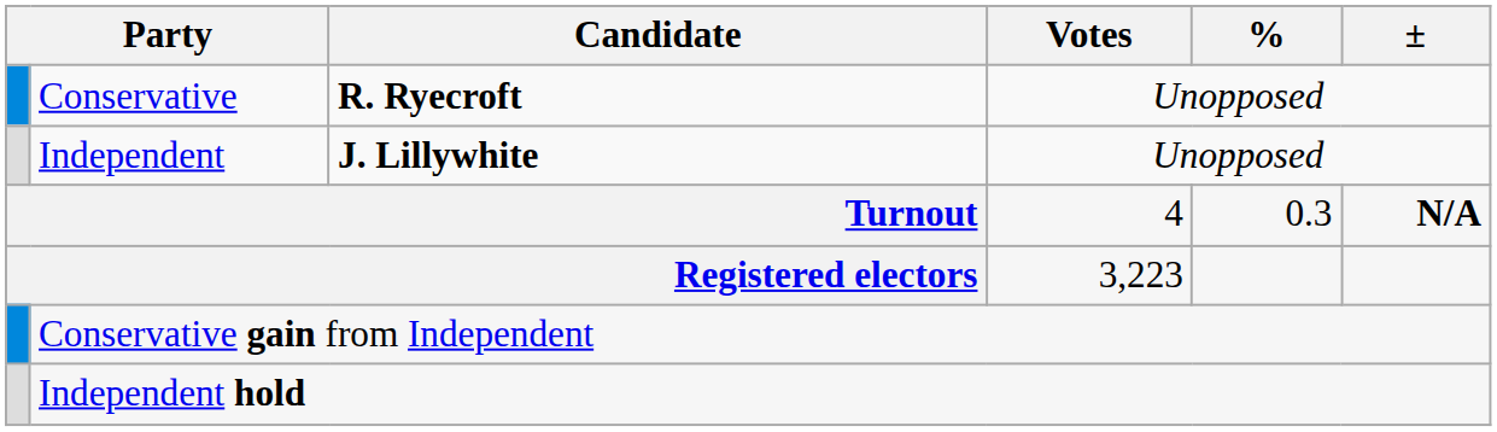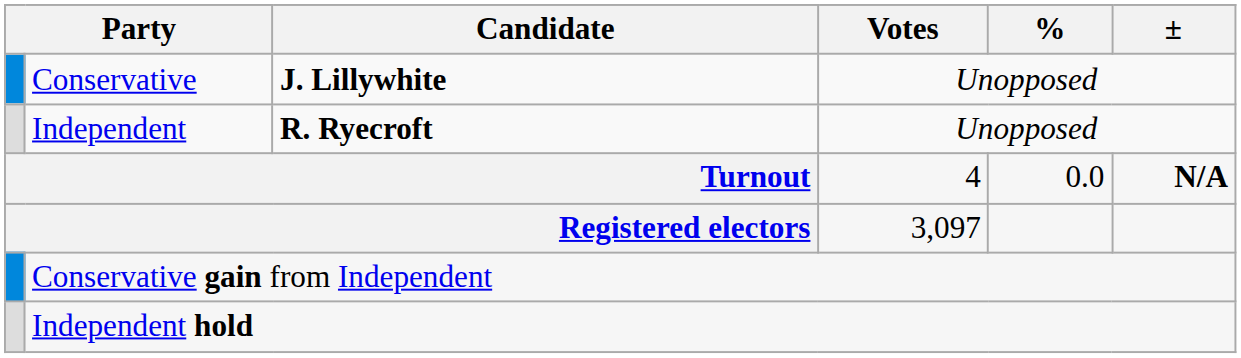 <table class=wikitable>
 <tr>
 <th scope="col" colspan="2" style="width: 130px">Party</th>
 <th scope="col" style="width: 17em">Candidate</th>
 <th scope="col" style="width: 5em">Votes</th>
 <th scope="col" style="width: 3.5em">%</th>
 <th scope="col" style="width: 3.5em">±</th>
 </tr>
 <tr>
 <td style="background:#0087DC;"></td>
 <td><a href='#'>Conservative</a></td>
-<td><strong>R. Ryecroft</strong></td>
+<td><strong>J. Lillywhite</strong></td>
 <td style="text-align: center; "colspan="3"><em>Unopposed</em></td>
 </tr>
 <tr>
 <td style="background:#DDDDDD;"></td>
 <td><a href='#'>Independent</a></td>
-<td><strong>J. Lillywhite</strong></td>
+<td><strong>R. Ryecroft</strong></td>
 <td style="text-align: center; "colspan="3"><em>Unopposed</em></td>
 </tr>
 <tr style="background-color:#F6F6F6">
 <th colspan="3" style="text-align: right; margin-right: 0.5em"><a href='#'>Turnout</a></th>
 <td style="text-align: right; margin-right: 0.5em">4</td>
-<td style="text-align: right; margin-right: 0.5em">0.3</td>
+<td style="text-align: right; margin-right: 0.5em">0.0</td>
 <td style="text-align: right; margin-right: 0.5em"><strong>N/A</strong></td>
 </tr>
 <tr style="background-color:#F6F6F6;">
 <th colspan="3" style="text-align:right;"><a href='#'>Registered electors</a></th>
-<td style="text-align:right; margin-right:0.5em">3,223</td>
+<td style="text-align:right; margin-right:0.5em">3,097</td>
 <td></td>
 <td></td>
 </tr>
 <tr style="background-color:#F6F6F6">
 <td style="background:#0087DC;"></td>
 <td colspan="5"><a href='#'>Conservative</a> <strong>gain</strong> from <a href='#'>Independent</a></td>
 </tr>
 <tr style="background-color:#F6F6F6">
 <td style="background:#DDDDDD;"></td>
 <td colspan="5"><a href='#'>Independent</a> <strong>hold</strong></td>
 </tr>
 </table>
